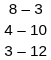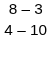 <table style="text-align:center">
 <tr>
 <th width=200></th>
 <th width=100></th>
 <th width=200></th>
 </tr>
 <tr>
 <td align=right><strong></strong></td>
 <td>8 – 3</td>
 <td align=left></td>
 </tr>
 <tr>
 <td align=right></td>
 <td>4 – 10</td>
 <td align=left><strong></strong></td>
 </tr>
-<tr>
-<td align=right><strong></strong></td>
-<td>3 – 12</td>
-<td align=left></td>
-</tr>
 </table>
